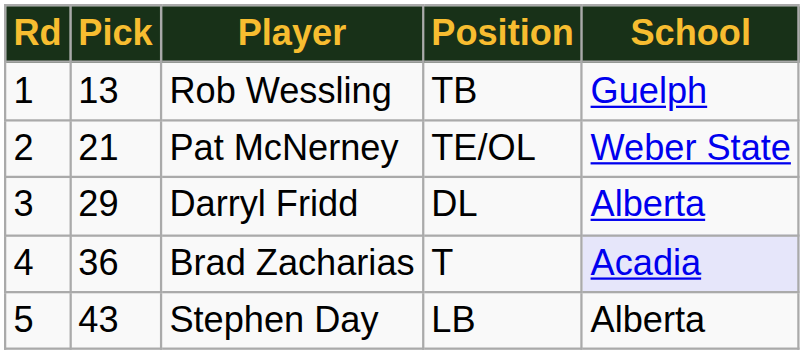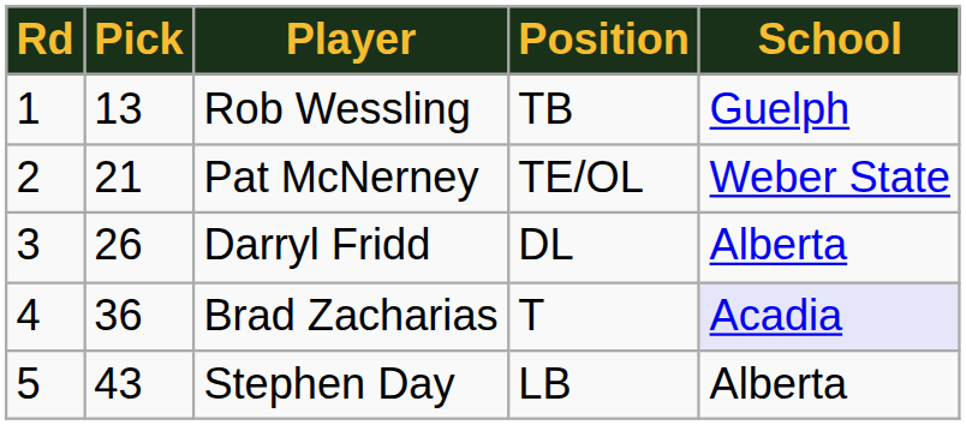 <table class="wikitable sortable">
 <tr>
 <th style="background:#183118;color:#f7bd30;">Rd</th>
 <th style="background:#183118;color:#f7bd30;">Pick</th>
 <th style="background:#183118;color:#f7bd30;">Player</th>
 <th style="background:#183118;color:#f7bd30;">Position</th>
 <th style="background:#183118;color:#f7bd30;">School</th>
 </tr>
 <tr>
 <td>1</td>
 <td>13</td>
 <td>Rob Wessling</td>
 <td>TB</td>
 <td><a href='#'>Guelph</a></td>
 </tr>
 <tr>
 <td>2</td>
 <td>21</td>
 <td>Pat McNerney</td>
 <td>TE/OL</td>
 <td><a href='#'>Weber State</a></td>
 </tr>
 <tr>
 <td>3</td>
-<td>29</td>
+<td>26</td>
 <td>Darryl Fridd</td>
 <td>DL</td>
 <td><a href='#'>Alberta</a></td>
 </tr>
 <tr>
 <td>4</td>
 <td>36</td>
 <td>Brad Zacharias</td>
 <td>T</td>
 <td style="background: lavender;"><a href='#'>Acadia</a></td>
 </tr>
 <tr>
 <td>5</td>
 <td>43</td>
 <td>Stephen Day</td>
 <td>LB</td>
 <td>Alberta</td>
 </tr>
 </table>
